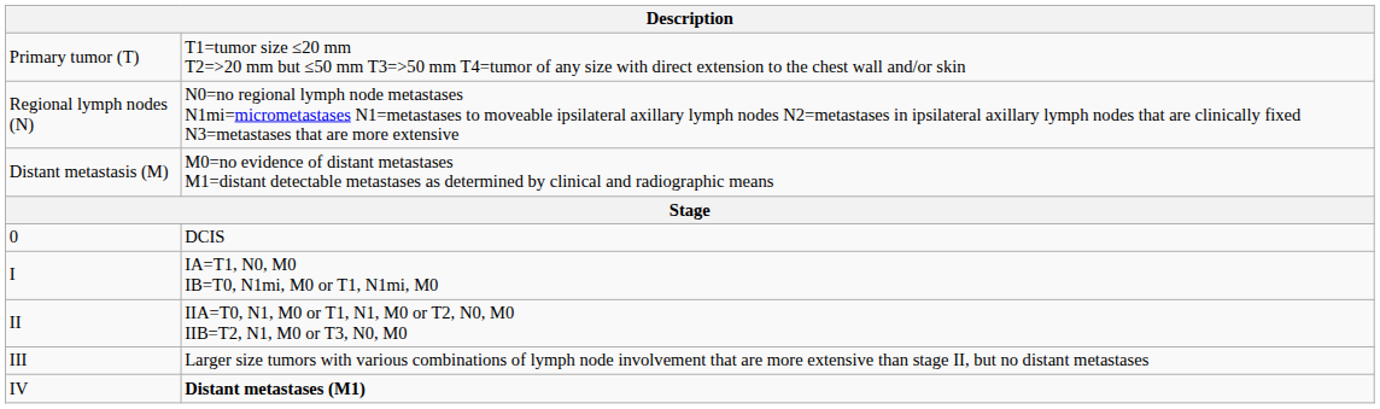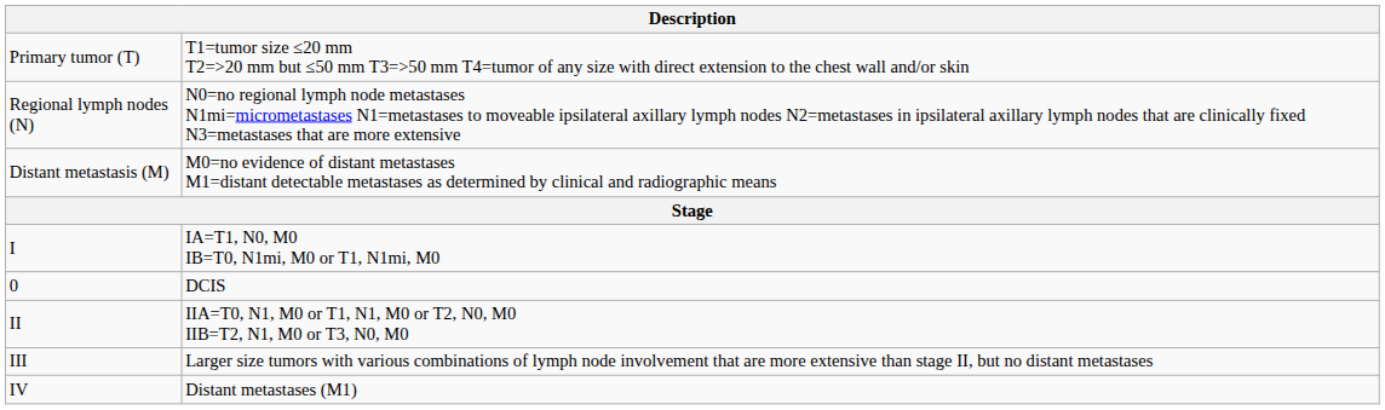 <table class="wikitable">
 <tr>
 <th colspan="2">Description</th>
 </tr>
 <tr>
 <td>Primary tumor (T)</td>
 <td>T1=tumor size ≤20 mm<br>T2=>20 mm but ≤50 mm T3=>50 mm T4=tumor of any size with direct extension to the chest wall and/or skin</td>
 </tr>
 <tr>
 <td>Regional lymph nodes (N)</td>
 <td>N0=no regional lymph node metastases<br>N1mi=<a href='#'>micrometastases</a> N1=metastases to moveable ipsilateral axillary lymph nodes N2=metastases in ipsilateral axillary lymph nodes that are clinically fixed N3=metastases that are more extensive</td>
 </tr>
 <tr>
 <td>Distant metastasis (M)</td>
 <td>M0=no evidence of distant metastases<br>M1=distant detectable metastases as determined by clinical and radiographic means</td>
 </tr>
 <tr>
 <th colspan="2">Stage</th>
 </tr>
 <tr>
+<td>I</td>
+<td>IA=T1, N0, M0<br>IB=T0, N1mi, M0 or T1, N1mi, M0</td>
+</tr>
+<tr>
 <td>0</td>
 <td>DCIS</td>
-</tr>
-<tr>
-<td>I</td>
-<td>IA=T1, N0, M0<br>IB=T0, N1mi, M0 or T1, N1mi, M0</td>
 </tr>
 <tr>
 <td>II</td>
 <td>IIA=T0, N1, M0 or T1, N1, M0 or T2, N0, M0<br>IIB=T2, N1, M0 or T3, N0, M0</td>
 </tr>
 <tr>
 <td>III</td>
 <td>Larger size tumors with various combinations of lymph node involvement that are more extensive than stage II, but no distant metastases</td>
 </tr>
 <tr>
 <td>IV</td>
-<td><strong>Distant metastases (M1)</strong></td>
+<td>Distant metastases (M1)</td>
 </tr>
 </table>
